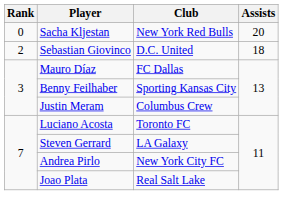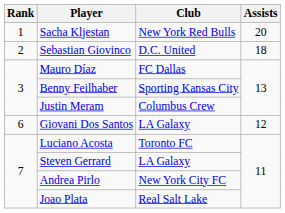 <table class="wikitable" style="text-align:center">
 <tr>
 <th>Rank</th>
 <th>Player</th>
 <th>Club</th>
 <th>Assists</th>
 </tr>
 <tr>
-<td>0</td>
+<td>1</td>
 <td align="left"> <a href='#'>Sacha Kljestan</a></td>
 <td align="left"><a href='#'>New York Red Bulls</a></td>
 <td>20</td>
 </tr>
 <tr>
 <td>2</td>
 <td align="left"> <a href='#'>Sebastian Giovinco</a></td>
 <td align="left"><a href='#'>D.C. United</a></td>
 <td>18</td>
 </tr>
 <tr>
 <td rowspan="3">3</td>
 <td align="left"> <a href='#'>Mauro Díaz</a></td>
 <td align="left"><a href='#'>FC Dallas</a></td>
 <td rowspan="3">13</td>
 </tr>
 <tr>
 <td align=left> <a href='#'>Benny Feilhaber</a></td>
 <td align=left><a href='#'>Sporting Kansas City</a></td>
 </tr>
 <tr>
 <td align=left> <a href='#'>Justin Meram</a></td>
 <td align=left><a href='#'>Columbus Crew</a></td>
 </tr>
 <tr>
+<td>6</td>
+<td align="left"> <a href='#'>Giovani Dos Santos</a></td>
+<td align="left"><a href='#'>LA Galaxy</a></td>
+<td>12</td>
+</tr>
+<tr>
 <td rowspan="4">7</td>
 <td align="left"> <a href='#'>Luciano Acosta</a></td>
 <td align="left"><a href='#'>Toronto FC</a></td>
 <td rowspan="4">11</td>
 </tr>
 <tr>
 <td align="left"> <a href='#'>Steven Gerrard</a></td>
 <td align="left"><a href='#'>LA Galaxy</a></td>
 </tr>
 <tr>
 <td align="left"> <a href='#'>Andrea Pirlo</a></td>
 <td align="left"><a href='#'>New York City FC</a></td>
 </tr>
 <tr>
 <td align=left> <a href='#'>Joao Plata</a></td>
 <td align=left><a href='#'>Real Salt Lake</a></td>
 </tr>
 </table>
